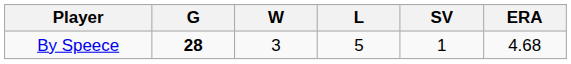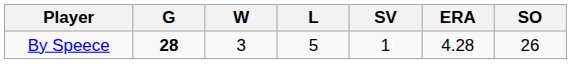 <table class="wikitable sortable">
 <tr>
 <th bgcolor="#DDDDFF" width="16%">Player</th>
 <th bgcolor="#DDDDFF" width="9%">G</th>
 <th bgcolor="#DDDDFF" width="9%">W</th>
 <th bgcolor="#DDDDFF" width="9%">L</th>
 <th bgcolor="#DDDDFF" width="9%">SV</th>
 <th bgcolor="#DDDDFF" width="9%">ERA</th>
+<th bgcolor="#DDDDFF" width="9%">SO</th>
 </tr>
 <tr align="center">
 <td><a href='#'>By Speece</a></td>
 <td><strong>28</strong></td>
 <td>3</td>
 <td>5</td>
 <td>1</td>
-<td>4.68</td>
+<td>4.28</td>
+<td>26</td>
 </tr>
 </table>
